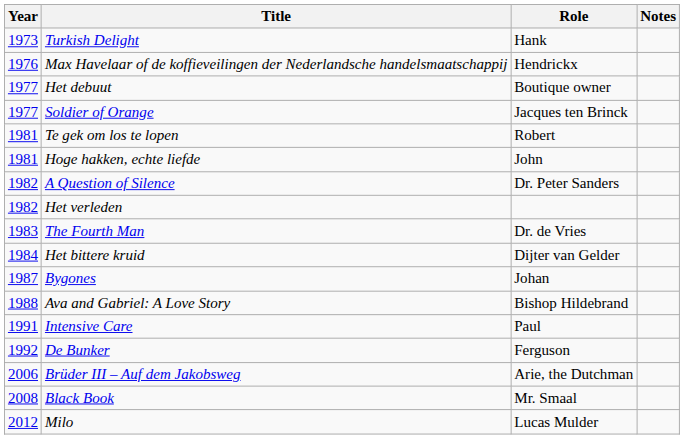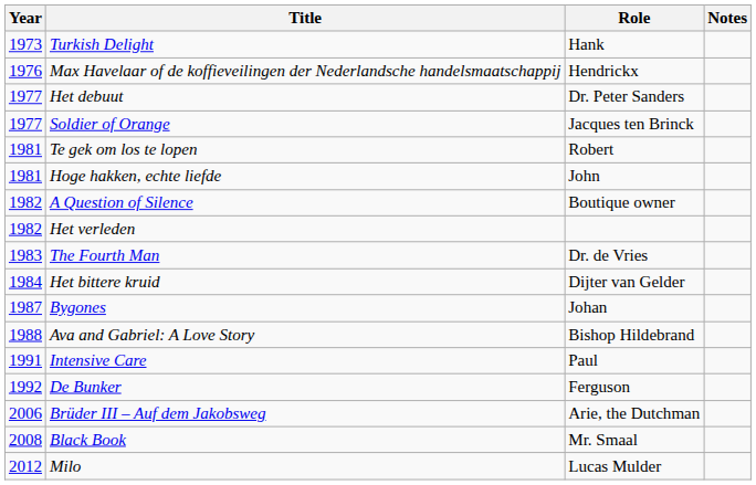 <table class="wikitable sortable">
 <tr>
 <th>Year</th>
 <th>Title</th>
 <th>Role</th>
 <th class = "unsortable">Notes</th>
 </tr>
 <tr>
 <td><a href='#'>1973</a></td>
 <td><em><a href='#'>Turkish Delight</a></em></td>
 <td>Hank</td>
 <td></td>
 </tr>
 <tr>
 <td><a href='#'>1976</a></td>
 <td><em>Max Havelaar of de koffieveilingen der Nederlandsche handelsmaatschappij</em></td>
 <td>Hendrickx</td>
 <td></td>
 </tr>
 <tr>
 <td><a href='#'>1977</a></td>
 <td><em>Het debuut</em></td>
-<td>Boutique owner</td>
+<td>Dr. Peter Sanders</td>
 <td></td>
 </tr>
 <tr>
 <td><a href='#'>1977</a></td>
 <td><em><a href='#'>Soldier of Orange</a></em></td>
 <td>Jacques ten Brinck</td>
 <td></td>
 </tr>
 <tr>
 <td><a href='#'>1981</a></td>
 <td><em>Te gek om los te lopen</em></td>
 <td>Robert</td>
 <td></td>
 </tr>
 <tr>
 <td><a href='#'>1981</a></td>
 <td><em>Hoge hakken, echte liefde</em></td>
 <td>John</td>
 <td></td>
 </tr>
 <tr>
 <td><a href='#'>1982</a></td>
 <td><em><a href='#'>A Question of Silence</a></em></td>
-<td>Dr. Peter Sanders</td>
+<td>Boutique owner</td>
 <td></td>
 </tr>
 <tr>
 <td><a href='#'>1982</a></td>
 <td><em>Het verleden</em></td>
 <td></td>
 <td></td>
 </tr>
 <tr>
 <td><a href='#'>1983</a></td>
 <td><em><a href='#'>The Fourth Man</a></em></td>
 <td>Dr. de Vries</td>
 <td></td>
 </tr>
 <tr>
 <td><a href='#'>1984</a></td>
 <td><em>Het bittere kruid</em></td>
 <td>Dijter van Gelder</td>
 <td></td>
 </tr>
 <tr>
 <td><a href='#'>1987</a></td>
 <td><em><a href='#'>Bygones</a></em></td>
 <td>Johan</td>
 <td></td>
 </tr>
 <tr>
 <td><a href='#'>1988</a></td>
 <td><em>Ava and Gabriel: A Love Story</em></td>
 <td>Bishop Hildebrand</td>
 <td></td>
 </tr>
 <tr>
 <td><a href='#'>1991</a></td>
 <td><em><a href='#'>Intensive Care</a></em></td>
 <td>Paul</td>
 <td></td>
 </tr>
 <tr>
 <td><a href='#'>1992</a></td>
 <td><em><a href='#'>De Bunker</a></em></td>
 <td>Ferguson</td>
 <td></td>
 </tr>
 <tr>
 <td><a href='#'>2006</a></td>
 <td><em><a href='#'>Brüder III – Auf dem Jakobsweg</a></em></td>
 <td>Arie, the Dutchman</td>
 <td></td>
 </tr>
 <tr>
 <td><a href='#'>2008</a></td>
 <td><em><a href='#'>Black Book</a></em></td>
 <td>Mr. Smaal</td>
 <td></td>
 </tr>
 <tr>
 <td><a href='#'>2012</a></td>
 <td><em>Milo</em></td>
 <td>Lucas Mulder</td>
 <td></td>
 </tr>
 </table>
